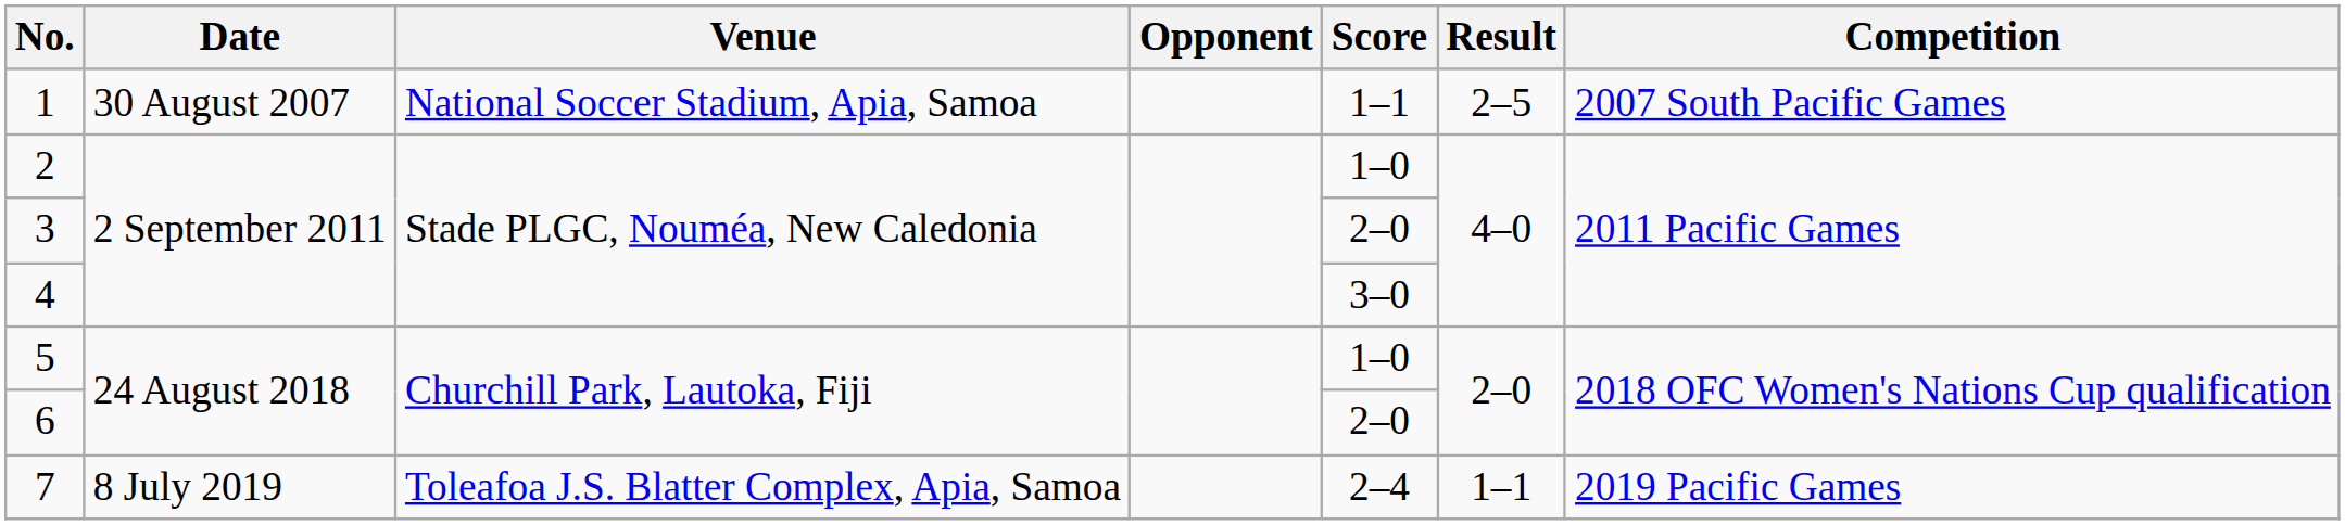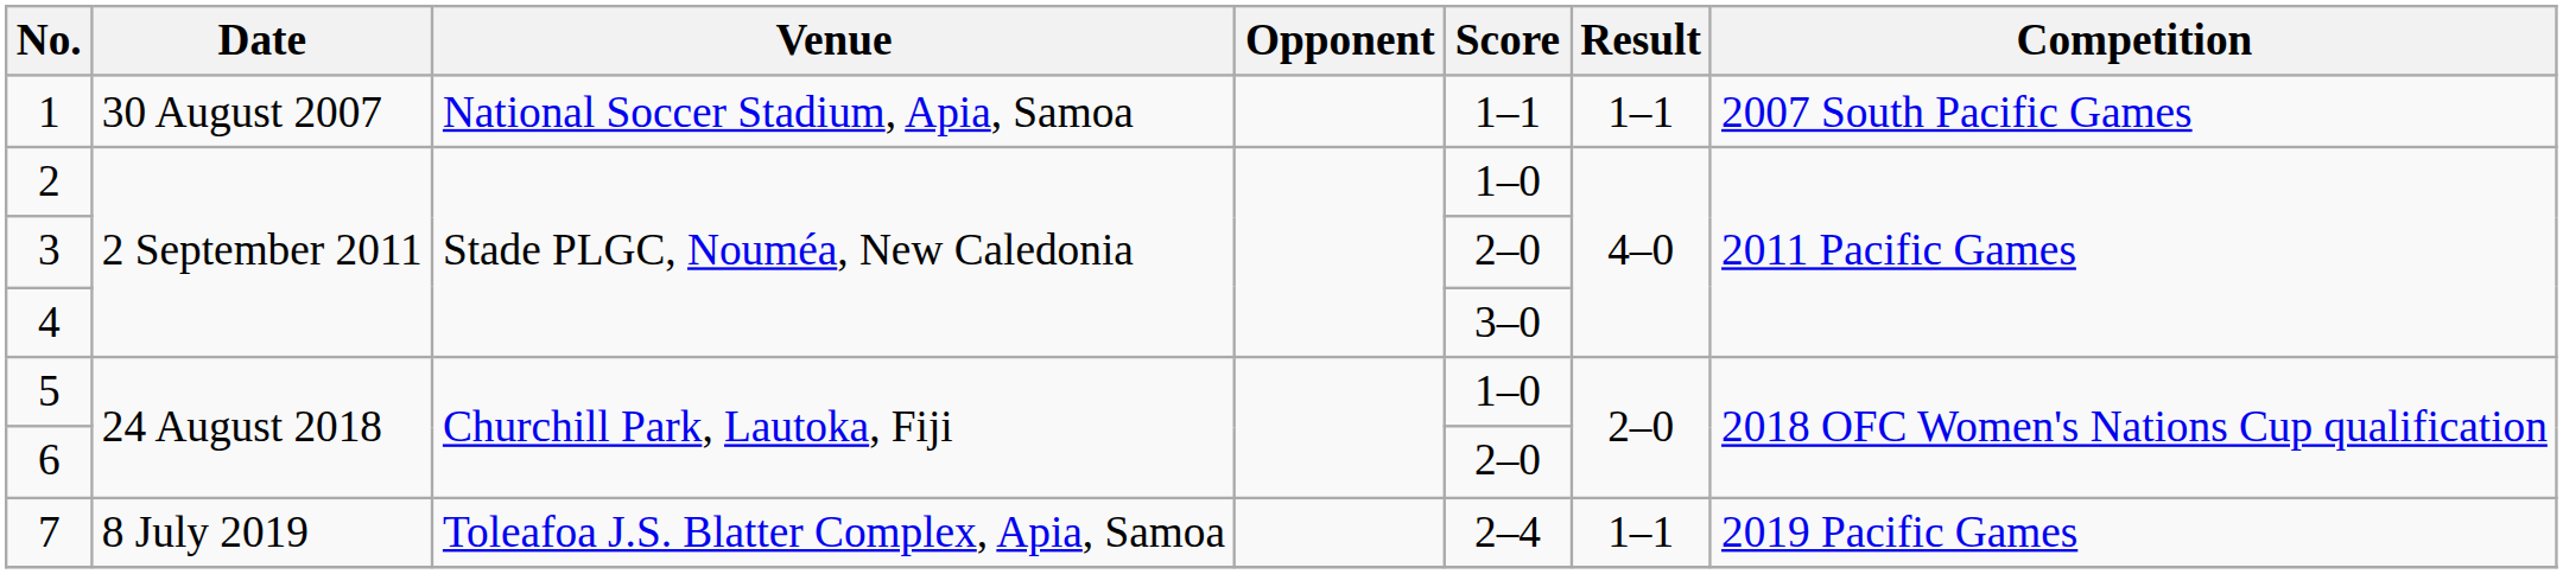 <table class="wikitable sortable">
 <tr>
 <th scope="col">No.</th>
 <th scope="col">Date</th>
 <th scope="col">Venue</th>
 <th scope="col">Opponent</th>
 <th scope="col">Score</th>
 <th scope="col">Result</th>
 <th scope="col">Competition</th>
 </tr>
 <tr>
 <td style="text-align:center;">1</td>
 <td>30 August 2007</td>
 <td><a href='#'>National Soccer Stadium</a>, <a href='#'>Apia</a>, Samoa</td>
 <td></td>
 <td style="text-align:center;">1–1</td>
-<td style="text-align:center;">2–5</td>
+<td style="text-align:center;">1–1</td>
 <td><a href='#'>2007 South Pacific Games</a></td>
 </tr>
 <tr>
 <td style="text-align:center;">2</td>
 <td rowspan=3>2 September 2011</td>
 <td rowspan=3>Stade PLGC, <a href='#'>Nouméa</a>, New Caledonia</td>
 <td rowspan=3></td>
 <td style="text-align:center;">1–0</td>
 <td align=center rowspan=3>4–0</td>
 <td rowspan=3><a href='#'>2011 Pacific Games</a></td>
 </tr>
 <tr>
 <td style="text-align:center;">3</td>
 <td style="text-align:center;">2–0</td>
 </tr>
 <tr>
 <td style="text-align:center;">4</td>
 <td style="text-align:center;">3–0</td>
 </tr>
 <tr>
 <td style="text-align:center;">5</td>
 <td rowspan=2>24 August 2018</td>
 <td rowspan=2><a href='#'>Churchill Park</a>, <a href='#'>Lautoka</a>, Fiji</td>
 <td rowspan=2></td>
 <td style="text-align:center;">1–0</td>
 <td align=center rowspan=2>2–0</td>
 <td rowspan=2><a href='#'>2018 OFC Women's Nations Cup qualification</a></td>
 </tr>
 <tr>
 <td style="text-align:center;">6</td>
 <td style="text-align:center;">2–0</td>
 </tr>
 <tr>
 <td style="text-align:center;">7</td>
 <td>8 July 2019</td>
 <td><a href='#'>Toleafoa J.S. Blatter Complex</a>, <a href='#'>Apia</a>, Samoa</td>
 <td></td>
 <td style="text-align:center;">2–4</td>
 <td style="text-align:center;">1–1</td>
 <td><a href='#'>2019 Pacific Games</a></td>
 </tr>
 <tr>
 </tr>
 </table>
